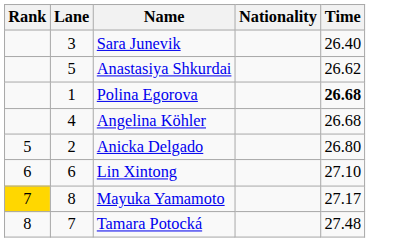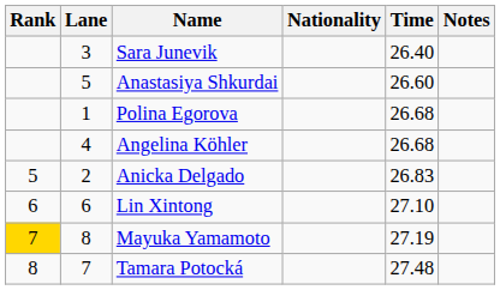 <table class="wikitable sortable" style="text-align:center">
 <tr>
 <th>Rank</th>
 <th>Lane</th>
 <th>Name</th>
 <th>Nationality</th>
 <th>Time</th>
+<th>Notes</th>
 </tr>
 <tr>
 <td></td>
 <td>3</td>
 <td align=left><a href='#'>Sara Junevik</a></td>
 <td align=left></td>
 <td>26.40</td>
+<td></td>
 </tr>
 <tr>
 <td></td>
 <td>5</td>
 <td align=left><a href='#'>Anastasiya Shkurdai</a></td>
 <td align=left></td>
-<td>26.62</td>
+<td>26.60</td>
+<td></td>
 </tr>
 <tr>
 <td></td>
 <td>1</td>
 <td align=left><a href='#'>Polina Egorova</a></td>
 <td align=left></td>
-<td><strong>26.68</strong></td>
+<td>26.68</td>
+<td></td>
 </tr>
 <tr>
 <td></td>
 <td>4</td>
 <td align=left><a href='#'>Angelina Köhler</a></td>
 <td align=left></td>
 <td>26.68</td>
+<td></td>
 </tr>
 <tr>
 <td>5</td>
 <td>2</td>
 <td align=left><a href='#'>Anicka Delgado</a></td>
 <td align=left></td>
-<td>26.80</td>
+<td>26.83</td>
+<td></td>
 </tr>
 <tr>
 <td>6</td>
 <td>6</td>
 <td align=left><a href='#'>Lin Xintong</a></td>
 <td align=left></td>
 <td>27.10</td>
+<td></td>
 </tr>
 <tr>
 <td style="background: gold;">7</td>
 <td>8</td>
 <td align=left><a href='#'>Mayuka Yamamoto</a></td>
 <td align=left></td>
-<td>27.17</td>
+<td>27.19</td>
+<td></td>
 </tr>
 <tr>
 <td>8</td>
 <td>7</td>
 <td align=left><a href='#'>Tamara Potocká</a></td>
 <td align=left></td>
 <td>27.48</td>
+<td></td>
 </tr>
 </table>
